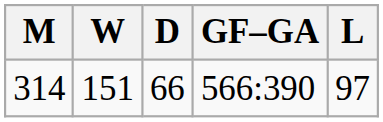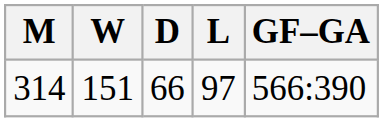 <table class="wikitable">
 <tr>
 <th>M</th>
 <th>W</th>
 <th>D</th>
+<th>L</th>
 <th>GF–GA</th>
-<th>L</th>
 </tr>
 <tr>
 <td>314</td>
 <td>151</td>
 <td>66</td>
+<td>97</td>
 <td>566:390</td>
-<td>97</td>
 </tr>
 </table>
